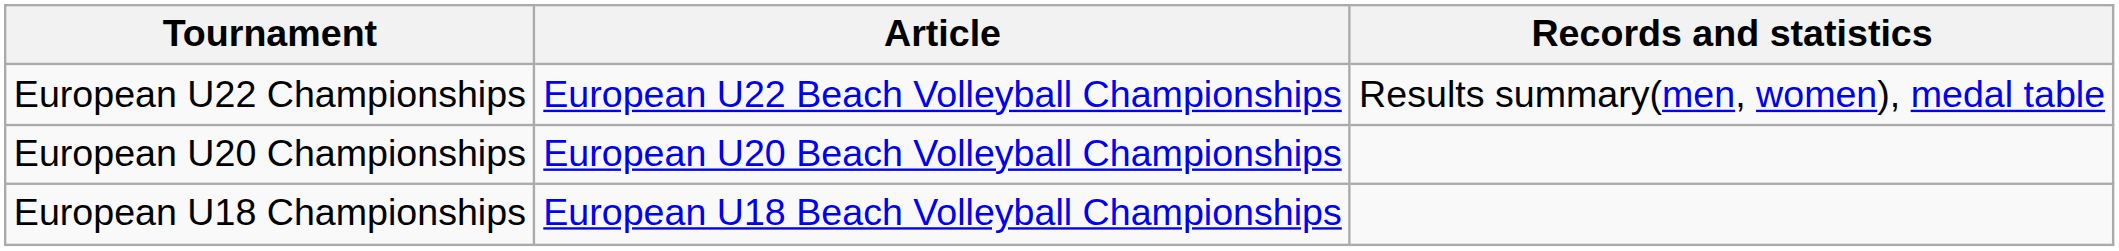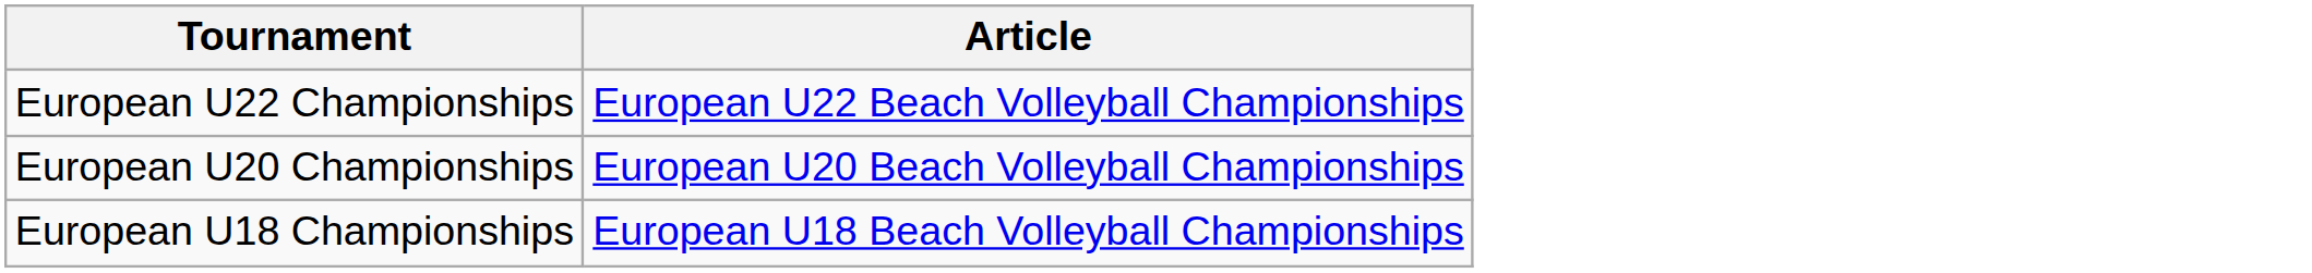 <table class="wikitable">
 <tr>
 <th>Tournament</th>
 <th>Article</th>
-<th>Records and statistics</th>
 </tr>
 <tr>
 <td>European U22 Championships</td>
 <td><a href='#'>European U22 Beach Volleyball Championships</a></td>
-<td>Results summary(<a href='#'>men</a>, <a href='#'>women</a>), <a href='#'>medal table</a></td>
 </tr>
 <tr>
 <td>European U20 Championships</td>
 <td><a href='#'>European U20 Beach Volleyball Championships</a></td>
-<td></td>
 </tr>
 <tr>
 <td>European U18 Championships</td>
 <td><a href='#'>European U18 Beach Volleyball Championships</a></td>
-<td></td>
 </tr>
 </table>
